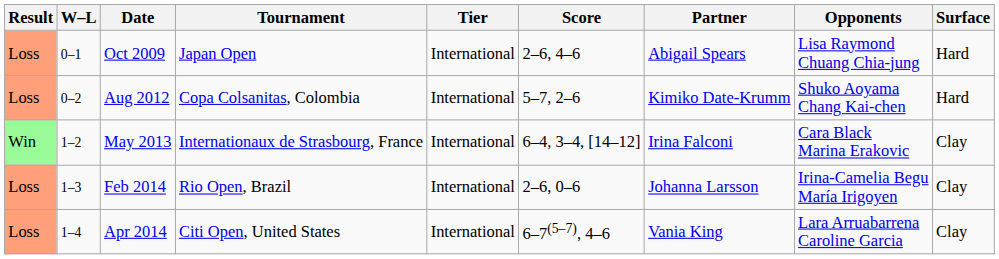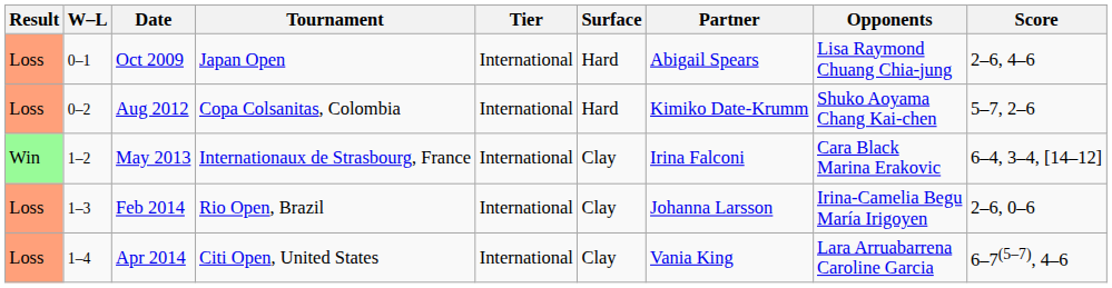 <table class="sortable wikitable">
 <tr>
 <th>Result</th>
 <th class="unsortable">W–L</th>
 <th>Date</th>
 <th>Tournament</th>
 <th>Tier</th>
-<th class="unsortable">Score</th>
+<th>Surface</th>
 <th>Partner</th>
 <th>Opponents</th>
-<th>Surface</th>
+<th class="unsortable">Score</th>
 </tr>
 <tr>
 <td style="background:#ffa07a;">Loss</td>
 <td><small>0–1</small></td>
 <td><a href='#'>Oct 2009</a></td>
 <td><a href='#'>Japan Open</a></td>
 <td>International</td>
-<td>2–6, 4–6</td>
+<td>Hard</td>
 <td> <a href='#'>Abigail Spears</a></td>
 <td> <a href='#'>Lisa Raymond</a> <br>  <a href='#'>Chuang Chia-jung</a></td>
-<td>Hard</td>
+<td>2–6, 4–6</td>
 </tr>
 <tr>
 <td style="background:#ffa07a;">Loss</td>
 <td><small>0–2</small></td>
 <td><a href='#'>Aug 2012</a></td>
 <td><a href='#'>Copa Colsanitas</a>, Colombia</td>
 <td>International</td>
-<td>5–7, 2–6</td>
+<td>Hard</td>
 <td> <a href='#'>Kimiko Date-Krumm</a></td>
 <td> <a href='#'>Shuko Aoyama</a> <br>  <a href='#'>Chang Kai-chen</a></td>
-<td>Hard</td>
+<td>5–7, 2–6</td>
 </tr>
 <tr>
 <td style="background:#98fb98;">Win</td>
 <td><small>1–2</small></td>
 <td><a href='#'>May 2013</a></td>
 <td><a href='#'>Internationaux de Strasbourg</a>, France</td>
 <td>International</td>
-<td>6–4, 3–4, [14–12]</td>
+<td>Clay</td>
 <td> <a href='#'>Irina Falconi</a></td>
 <td> <a href='#'>Cara Black</a> <br>  <a href='#'>Marina Erakovic</a></td>
-<td>Clay</td>
+<td>6–4, 3–4, [14–12]</td>
 </tr>
 <tr>
 <td style="background:#ffa07a;">Loss</td>
 <td><small>1–3</small></td>
 <td><a href='#'>Feb 2014</a></td>
 <td><a href='#'>Rio Open</a>, Brazil</td>
 <td>International</td>
-<td>2–6, 0–6</td>
+<td>Clay</td>
 <td> <a href='#'>Johanna Larsson</a></td>
 <td> <a href='#'>Irina-Camelia Begu</a> <br>  <a href='#'>María Irigoyen</a></td>
-<td>Clay</td>
+<td>2–6, 0–6</td>
 </tr>
 <tr>
 <td style="background:#ffa07a;">Loss</td>
 <td><small>1–4</small></td>
 <td><a href='#'>Apr 2014</a></td>
 <td><a href='#'>Citi Open</a>, United States</td>
 <td>International</td>
-<td>6–7<sup>(5–7)</sup>, 4–6</td>
+<td>Clay</td>
 <td> <a href='#'>Vania King</a></td>
 <td> <a href='#'>Lara Arruabarrena</a> <br>  <a href='#'>Caroline Garcia</a></td>
-<td>Clay</td>
+<td>6–7<sup>(5–7)</sup>, 4–6</td>
 </tr>
 </table>
